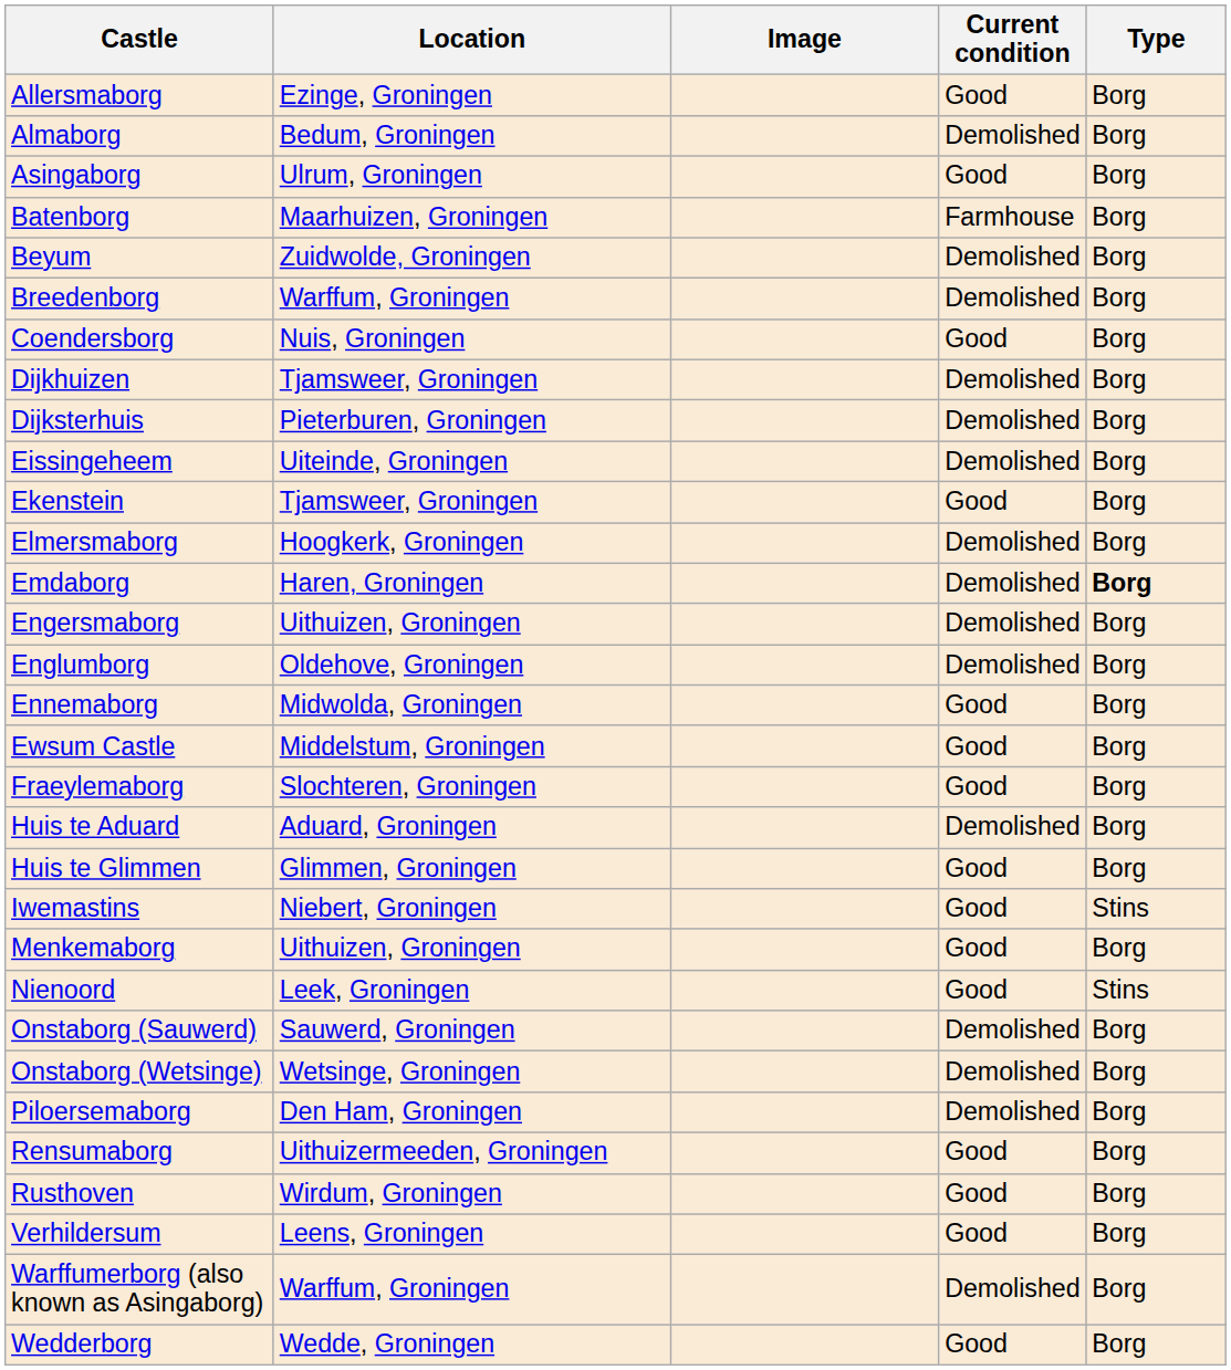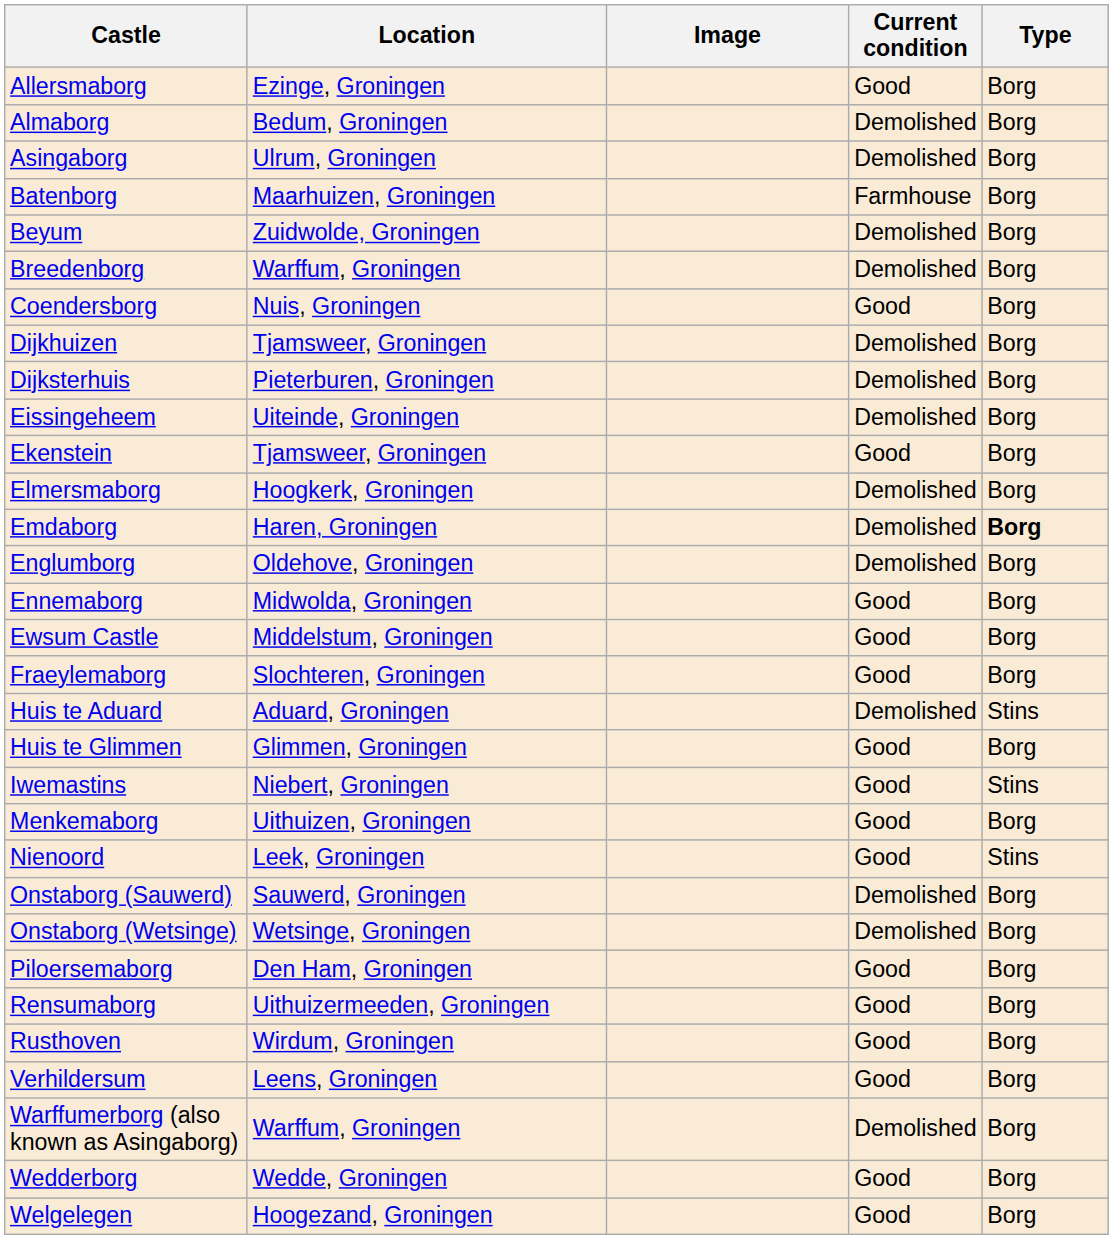 <table class="wikitable sortable">
 <tr>
 <th style="width:10em;">Castle</th>
 <th style="width:15em;">Location</th>
 <th style="width:10em;">Image</th>
 <th style="width:5em;">Current condition</th>
 <th style="width:5em;">Type</th>
 </tr>
 <tr bgcolor="#FAEBD7">
 <td><a href='#'>Allersmaborg</a></td>
 <td><a href='#'>Ezinge</a>, <a href='#'>Groningen</a><br></td>
 <td></td>
 <td>Good</td>
 <td>Borg</td>
 </tr>
 <tr bgcolor="#FAEBD7">
 <td><a href='#'>Almaborg</a></td>
 <td><a href='#'>Bedum</a>, <a href='#'>Groningen</a><br></td>
 <td></td>
 <td>Demolished</td>
 <td>Borg</td>
 </tr>
 <tr bgcolor="#FAEBD7">
 <td><a href='#'>Asingaborg</a></td>
 <td><a href='#'>Ulrum</a>, <a href='#'>Groningen</a><br></td>
 <td></td>
-<td>Good</td>
+<td>Demolished</td>
 <td>Borg</td>
 </tr>
 <tr bgcolor="#FAEBD7">
 <td><a href='#'>Batenborg</a></td>
 <td><a href='#'>Maarhuizen</a>, <a href='#'>Groningen</a><br></td>
 <td></td>
 <td>Farmhouse</td>
 <td>Borg</td>
 </tr>
 <tr bgcolor="#FAEBD7">
 <td><a href='#'>Beyum</a></td>
 <td><a href='#'>Zuidwolde, Groningen</a><br></td>
 <td></td>
 <td>Demolished</td>
 <td>Borg</td>
 </tr>
 <tr bgcolor="#FAEBD7">
 <td><a href='#'>Breedenborg</a></td>
 <td><a href='#'>Warffum</a>, <a href='#'>Groningen</a><br></td>
 <td></td>
 <td>Demolished</td>
 <td>Borg</td>
 </tr>
 <tr bgcolor="#FAEBD7">
 <td><a href='#'>Coendersborg</a></td>
 <td><a href='#'>Nuis</a>, <a href='#'>Groningen</a><br></td>
 <td></td>
 <td>Good</td>
 <td>Borg</td>
 </tr>
 <tr bgcolor="#FAEBD7">
 <td><a href='#'>Dijkhuizen</a></td>
 <td><a href='#'>Tjamsweer</a>, <a href='#'>Groningen</a><br></td>
 <td></td>
 <td>Demolished</td>
 <td>Borg</td>
 </tr>
 <tr bgcolor="#FAEBD7">
 <td><a href='#'>Dijksterhuis</a></td>
 <td><a href='#'>Pieterburen</a>, <a href='#'>Groningen</a><br></td>
 <td></td>
 <td>Demolished</td>
 <td>Borg</td>
 </tr>
 <tr bgcolor="#FAEBD7">
 <td><a href='#'>Eissingeheem</a></td>
 <td><a href='#'>Uiteinde</a>, <a href='#'>Groningen</a><br></td>
 <td></td>
 <td>Demolished</td>
 <td>Borg</td>
 </tr>
 <tr bgcolor="#FAEBD7">
 <td><a href='#'>Ekenstein</a></td>
 <td><a href='#'>Tjamsweer</a>, <a href='#'>Groningen</a><br></td>
 <td></td>
 <td>Good</td>
 <td>Borg</td>
 </tr>
 <tr bgcolor="#FAEBD7">
 <td><a href='#'>Elmersmaborg</a></td>
 <td><a href='#'>Hoogkerk</a>, <a href='#'>Groningen</a><br></td>
 <td></td>
 <td>Demolished</td>
 <td>Borg</td>
 </tr>
 <tr bgcolor="#FAEBD7">
 <td><a href='#'>Emdaborg</a></td>
 <td><a href='#'>Haren, Groningen</a><br></td>
 <td></td>
 <td>Demolished</td>
 <td><strong>Borg</strong></td>
 </tr>
 <tr bgcolor="#FAEBD7">
-<td><a href='#'>Engersmaborg</a></td>
-<td><a href='#'>Uithuizen</a>, <a href='#'>Groningen</a><br></td>
-<td></td>
-<td>Demolished</td>
-<td>Borg</td>
-</tr>
-<tr bgcolor="#FAEBD7">
 <td><a href='#'>Englumborg</a></td>
 <td><a href='#'>Oldehove</a>, <a href='#'>Groningen</a><br></td>
 <td></td>
 <td>Demolished</td>
 <td>Borg</td>
 </tr>
 <tr bgcolor="#FAEBD7">
 <td><a href='#'>Ennemaborg</a></td>
 <td><a href='#'>Midwolda</a>, <a href='#'>Groningen</a><br></td>
 <td></td>
 <td>Good</td>
 <td>Borg</td>
 </tr>
 <tr bgcolor="#FAEBD7">
 <td><a href='#'>Ewsum Castle</a></td>
 <td><a href='#'>Middelstum</a>, <a href='#'>Groningen</a><br></td>
 <td></td>
 <td>Good</td>
 <td>Borg</td>
 </tr>
 <tr bgcolor="#FAEBD7">
 <td><a href='#'>Fraeylemaborg</a></td>
 <td><a href='#'>Slochteren</a>, <a href='#'>Groningen</a><br></td>
 <td></td>
 <td>Good</td>
 <td>Borg</td>
 </tr>
 <tr bgcolor="#FAEBD7">
 <td><a href='#'>Huis te Aduard</a></td>
 <td><a href='#'>Aduard</a>, <a href='#'>Groningen</a><br></td>
 <td></td>
 <td>Demolished</td>
-<td>Borg</td>
+<td>Stins</td>
 </tr>
 <tr bgcolor="#FAEBD7">
 <td><a href='#'>Huis te Glimmen</a></td>
 <td><a href='#'>Glimmen</a>, <a href='#'>Groningen</a><br></td>
 <td></td>
 <td>Good</td>
 <td>Borg</td>
 </tr>
 <tr bgcolor="#FAEBD7">
 <td><a href='#'>Iwemastins</a></td>
 <td><a href='#'>Niebert</a>, <a href='#'>Groningen</a><br></td>
 <td></td>
 <td>Good</td>
 <td>Stins</td>
 </tr>
 <tr bgcolor="#FAEBD7">
 <td><a href='#'>Menkemaborg</a></td>
 <td><a href='#'>Uithuizen</a>, <a href='#'>Groningen</a><br></td>
 <td></td>
 <td>Good</td>
 <td>Borg</td>
 </tr>
 <tr bgcolor="#FAEBD7">
 <td><a href='#'>Nienoord</a></td>
 <td><a href='#'>Leek</a>, <a href='#'>Groningen</a><br></td>
 <td></td>
 <td>Good</td>
 <td>Stins</td>
 </tr>
 <tr bgcolor="#FAEBD7">
 <td><a href='#'>Onstaborg (Sauwerd)</a></td>
 <td><a href='#'>Sauwerd</a>, <a href='#'>Groningen</a><br></td>
 <td></td>
 <td>Demolished</td>
 <td>Borg</td>
 </tr>
 <tr bgcolor="#FAEBD7">
 <td><a href='#'>Onstaborg (Wetsinge)</a></td>
 <td><a href='#'>Wetsinge</a>, <a href='#'>Groningen</a><br></td>
 <td></td>
 <td>Demolished</td>
 <td>Borg</td>
 </tr>
 <tr bgcolor="#FAEBD7">
 <td><a href='#'>Piloersemaborg</a></td>
 <td><a href='#'>Den Ham</a>, <a href='#'>Groningen</a><br></td>
 <td></td>
-<td>Demolished</td>
+<td>Good</td>
 <td>Borg</td>
 </tr>
 <tr bgcolor="#FAEBD7">
 <td><a href='#'>Rensumaborg</a></td>
 <td><a href='#'>Uithuizermeeden</a>, <a href='#'>Groningen</a><br></td>
 <td></td>
 <td>Good</td>
 <td>Borg</td>
 </tr>
 <tr bgcolor="#FAEBD7">
 <td><a href='#'>Rusthoven</a></td>
 <td><a href='#'>Wirdum</a>, <a href='#'>Groningen</a><br></td>
 <td></td>
 <td>Good</td>
 <td>Borg</td>
 </tr>
 <tr bgcolor="#FAEBD7">
 <td><a href='#'>Verhildersum</a></td>
 <td><a href='#'>Leens</a>, <a href='#'>Groningen</a><br></td>
 <td></td>
 <td>Good</td>
 <td>Borg</td>
 </tr>
 <tr bgcolor="#FAEBD7">
 <td><a href='#'>Warffumerborg</a> (also known as Asingaborg)</td>
 <td><a href='#'>Warffum</a>, <a href='#'>Groningen</a><br></td>
 <td></td>
 <td>Demolished</td>
 <td>Borg</td>
 </tr>
 <tr bgcolor="#FAEBD7">
 <td><a href='#'>Wedderborg</a></td>
 <td><a href='#'>Wedde</a>, <a href='#'>Groningen</a><br></td>
 <td></td>
 <td>Good</td>
 <td>Borg</td>
 </tr>
+<tr bgcolor="#FAEBD7">
+<td><a href='#'>Welgelegen</a></td>
+<td><a href='#'>Hoogezand</a>, <a href='#'>Groningen</a><br></td>
+<td></td>
+<td>Good</td>
+<td>Borg</td>
+</tr>
 </table>
